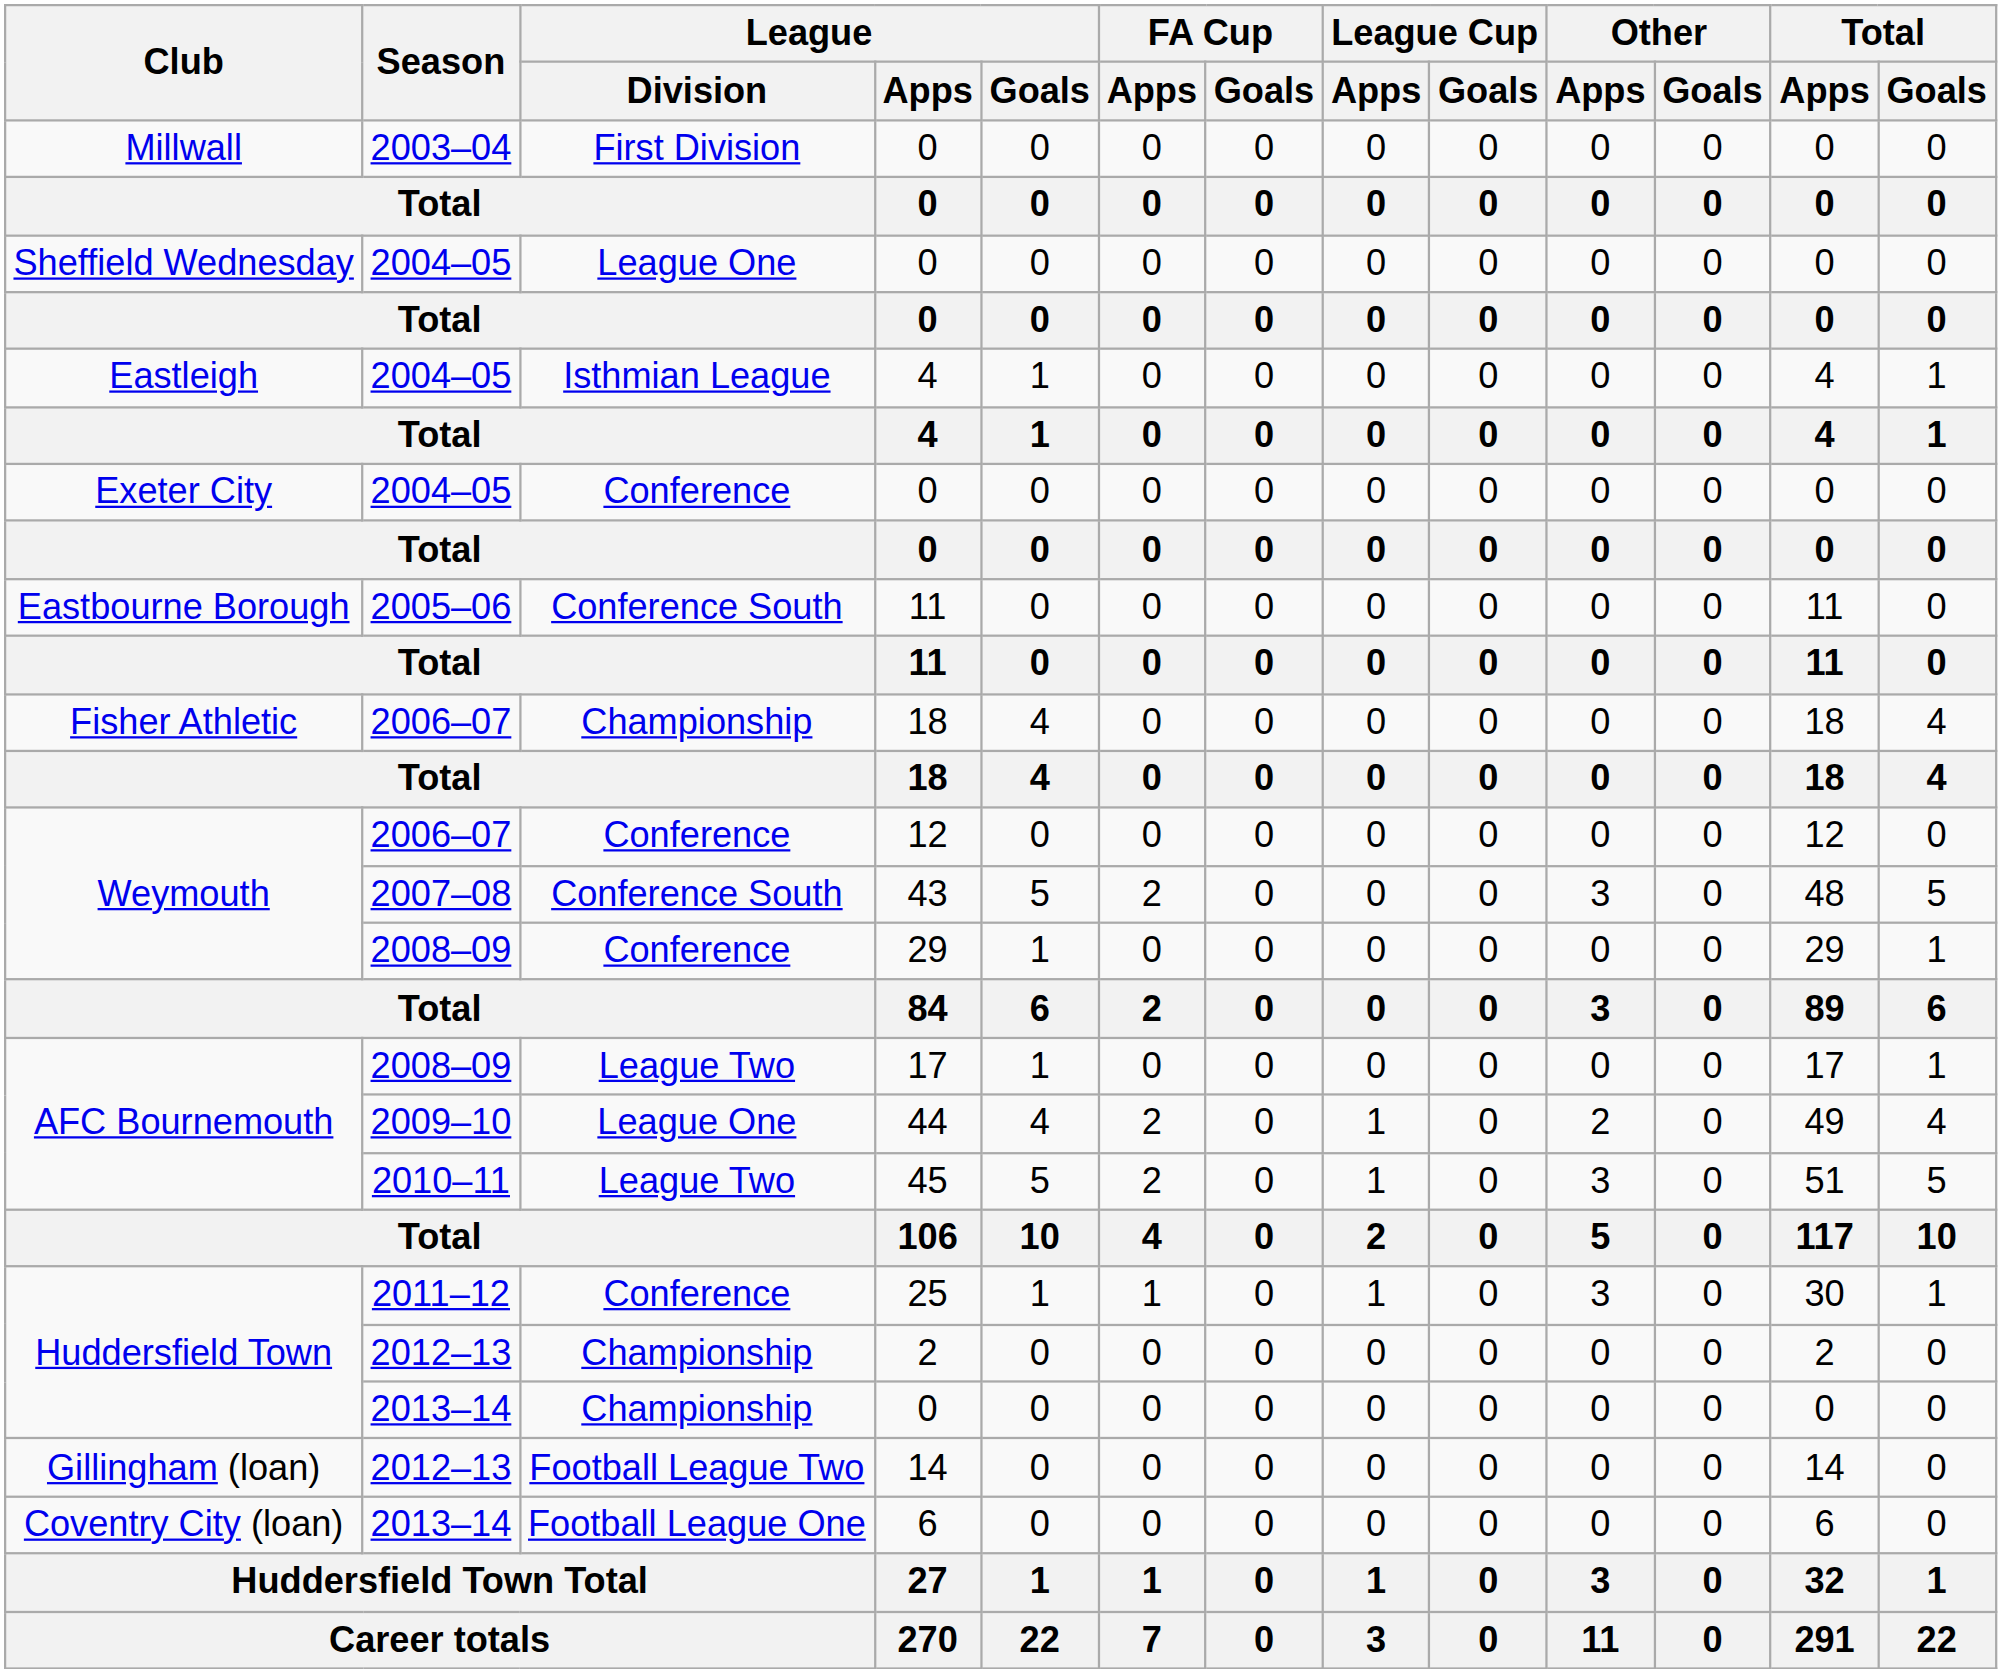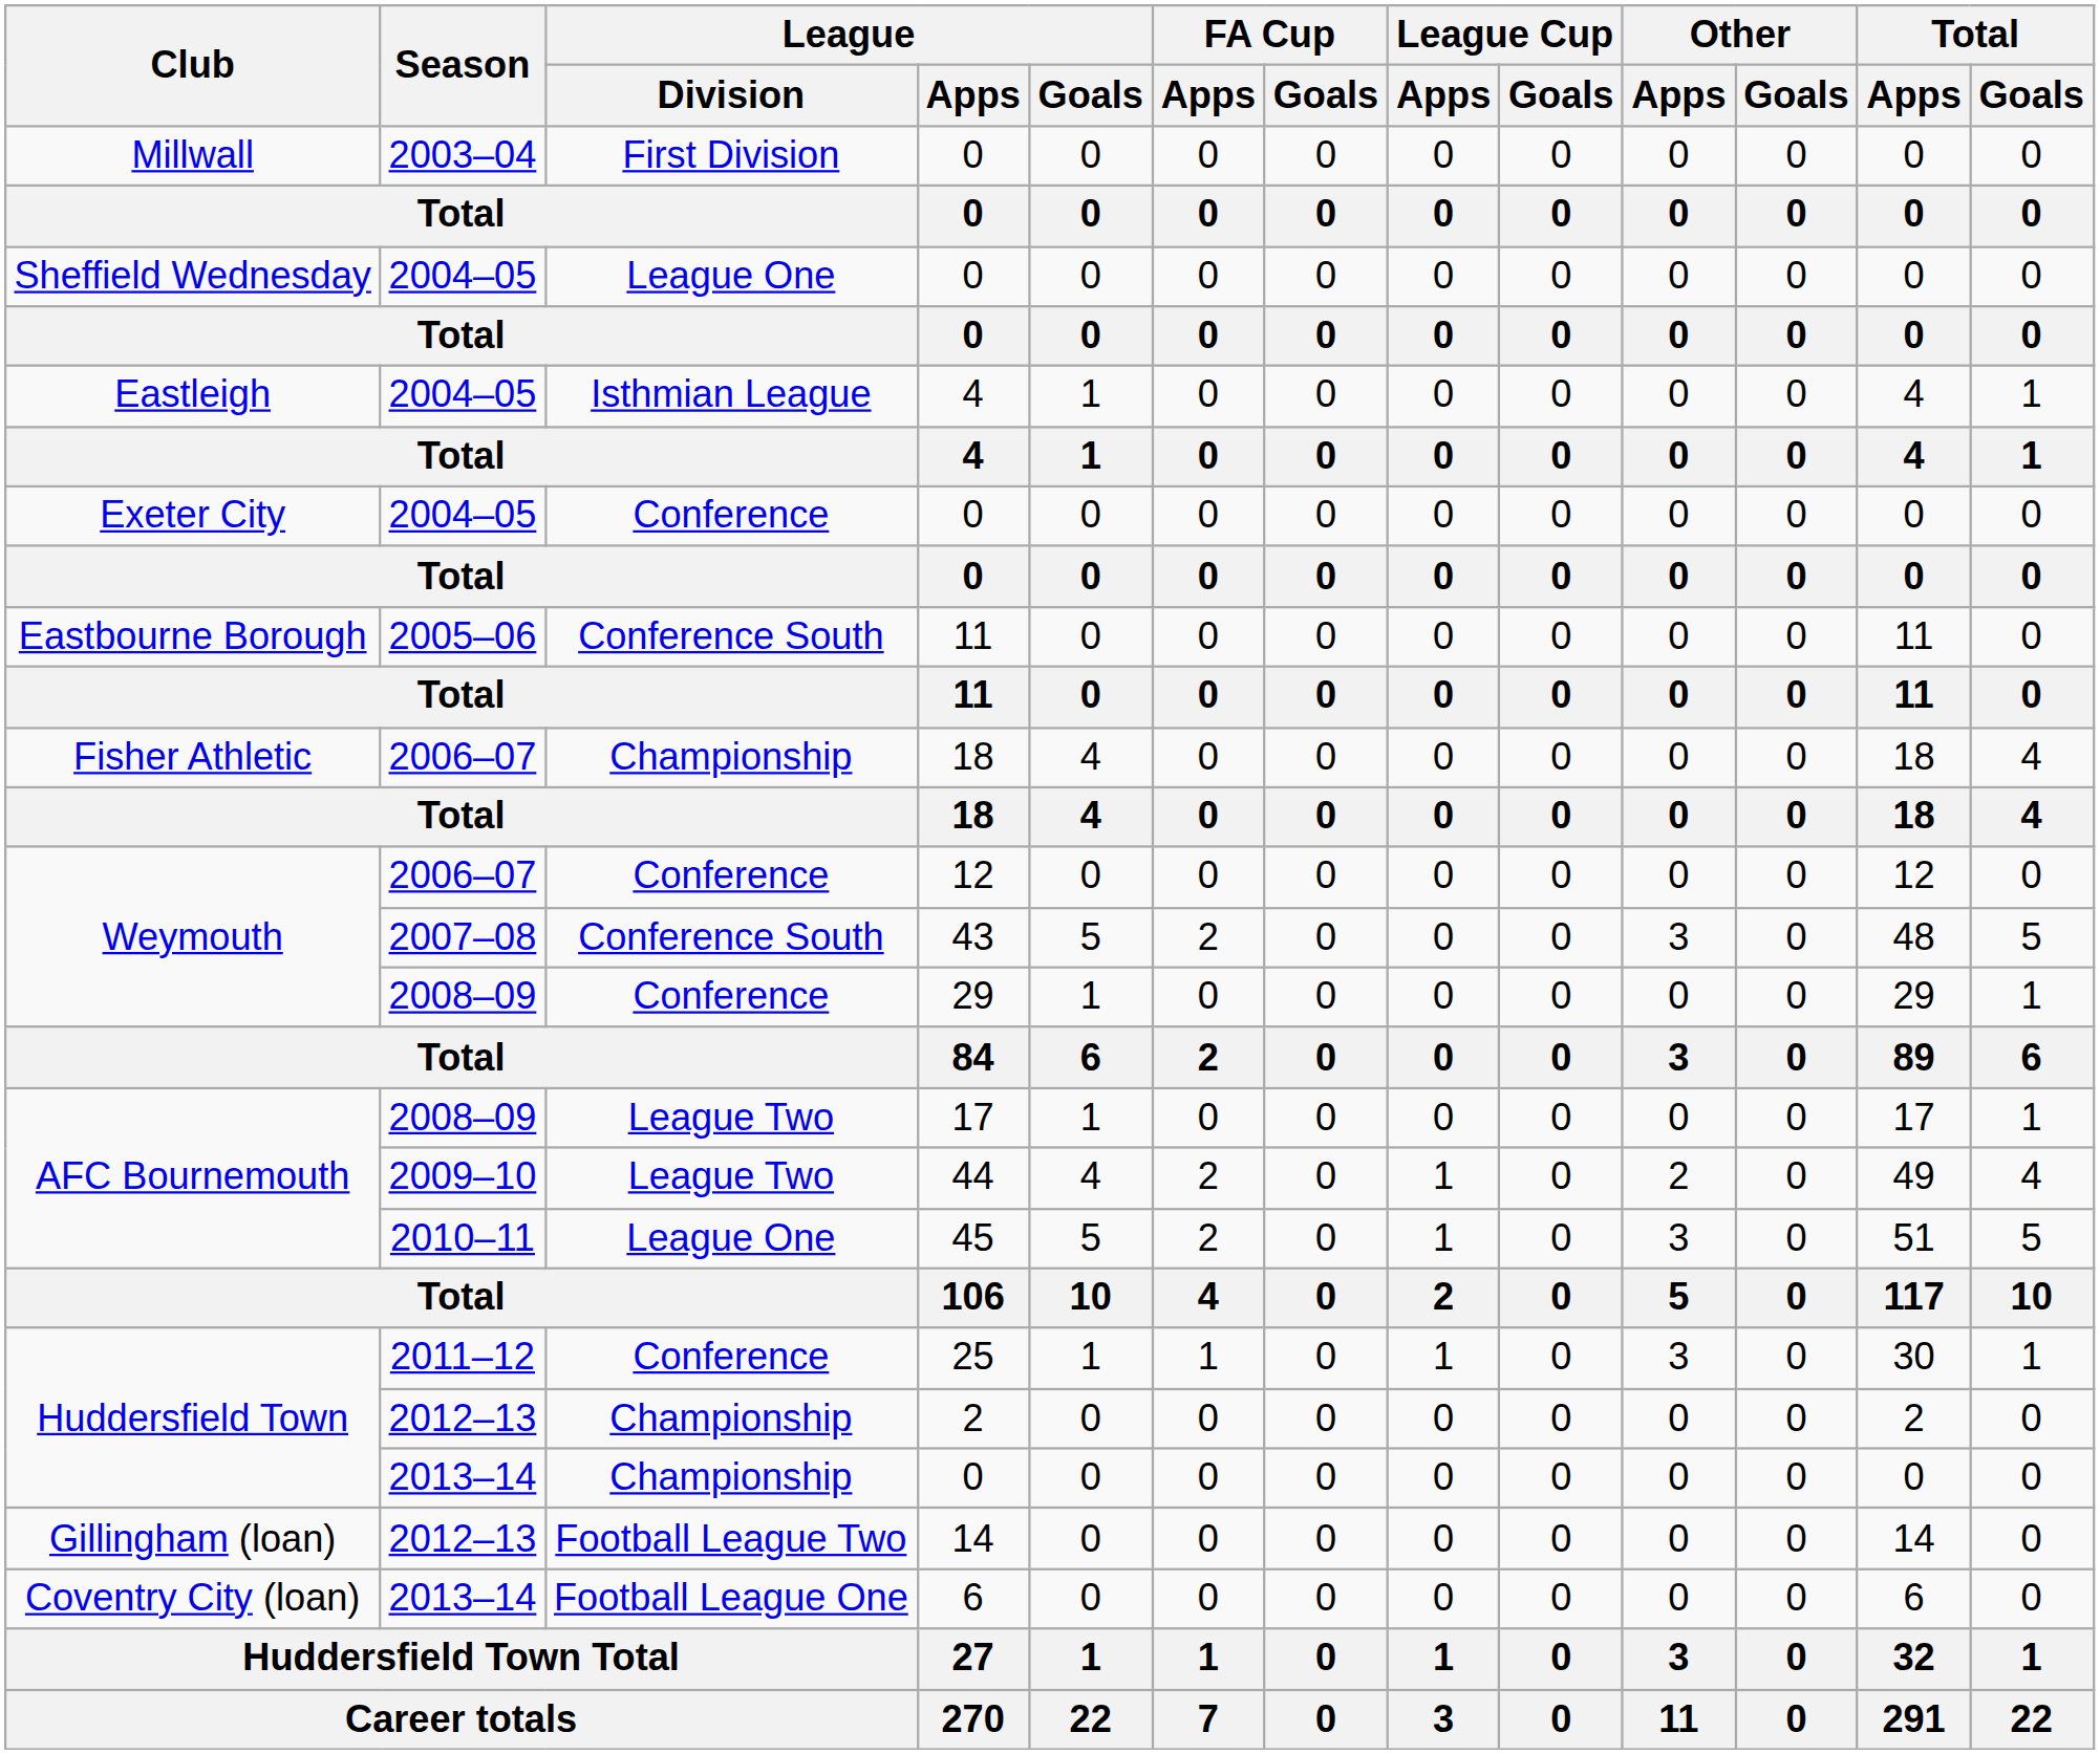 <table class="wikitable" style="text-align: center;">
 <tr>
 <th rowspan="2">Club</th>
 <th rowspan="2">Season</th>
 <th colspan="3">League</th>
 <th colspan="2">FA Cup</th>
 <th colspan="2">League Cup</th>
 <th colspan="2">Other</th>
 <th colspan="2">Total</th>
 </tr>
 <tr>
 <th>Division</th>
 <th>Apps</th>
 <th>Goals</th>
 <th>Apps</th>
 <th>Goals</th>
 <th>Apps</th>
 <th>Goals</th>
 <th>Apps</th>
 <th>Goals</th>
 <th>Apps</th>
 <th>Goals</th>
 </tr>
 <tr>
 <td rowspan="1" valign="center"><a href='#'>Millwall</a></td>
 <td><a href='#'>2003–04</a></td>
 <td><a href='#'>First Division</a></td>
 <td>0</td>
 <td>0</td>
 <td>0</td>
 <td>0</td>
 <td>0</td>
 <td>0</td>
 <td>0</td>
 <td>0</td>
 <td>0</td>
 <td>0</td>
 </tr>
 <tr>
 <th colspan="3">Total</th>
 <th>0</th>
 <th>0</th>
 <th>0</th>
 <th>0</th>
 <th>0</th>
 <th>0</th>
 <th>0</th>
 <th>0</th>
 <th>0</th>
 <th>0</th>
 </tr>
 <tr>
 <td rowspan="1" valign="center"><a href='#'>Sheffield Wednesday</a></td>
 <td><a href='#'>2004–05</a></td>
 <td><a href='#'>League One</a></td>
 <td>0</td>
 <td>0</td>
 <td>0</td>
 <td>0</td>
 <td>0</td>
 <td>0</td>
 <td>0</td>
 <td>0</td>
 <td>0</td>
 <td>0</td>
 </tr>
 <tr>
 <th colspan="3">Total</th>
 <th>0</th>
 <th>0</th>
 <th>0</th>
 <th>0</th>
 <th>0</th>
 <th>0</th>
 <th>0</th>
 <th>0</th>
 <th>0</th>
 <th>0</th>
 </tr>
 <tr>
 <td rowspan="1" valign="center"><a href='#'>Eastleigh</a></td>
 <td><a href='#'>2004–05</a></td>
 <td><a href='#'>Isthmian League</a></td>
 <td>4</td>
 <td>1</td>
 <td>0</td>
 <td>0</td>
 <td>0</td>
 <td>0</td>
 <td>0</td>
 <td>0</td>
 <td>4</td>
 <td>1</td>
 </tr>
 <tr>
 <th colspan="3">Total</th>
 <th>4</th>
 <th>1</th>
 <th>0</th>
 <th>0</th>
 <th>0</th>
 <th>0</th>
 <th>0</th>
 <th>0</th>
 <th>4</th>
 <th>1</th>
 </tr>
 <tr>
 <td rowspan="1" valign="center"><a href='#'>Exeter City</a></td>
 <td><a href='#'>2004–05</a></td>
 <td><a href='#'>Conference</a></td>
 <td>0</td>
 <td>0</td>
 <td>0</td>
 <td>0</td>
 <td>0</td>
 <td>0</td>
 <td>0</td>
 <td>0</td>
 <td>0</td>
 <td>0</td>
 </tr>
 <tr>
 <th colspan="3">Total</th>
 <th>0</th>
 <th>0</th>
 <th>0</th>
 <th>0</th>
 <th>0</th>
 <th>0</th>
 <th>0</th>
 <th>0</th>
 <th>0</th>
 <th>0</th>
 </tr>
 <tr>
 <td rowspan="1" valign="center"><a href='#'>Eastbourne Borough</a></td>
 <td><a href='#'>2005–06</a></td>
 <td><a href='#'>Conference South</a></td>
 <td>11</td>
 <td>0</td>
 <td>0</td>
 <td>0</td>
 <td>0</td>
 <td>0</td>
 <td>0</td>
 <td>0</td>
 <td>11</td>
 <td>0</td>
 </tr>
 <tr>
 <th colspan="3">Total</th>
 <th>11</th>
 <th>0</th>
 <th>0</th>
 <th>0</th>
 <th>0</th>
 <th>0</th>
 <th>0</th>
 <th>0</th>
 <th>11</th>
 <th>0</th>
 </tr>
 <tr>
 <td rowspan="1" valign="center"><a href='#'>Fisher Athletic</a></td>
 <td><a href='#'>2006–07</a></td>
 <td><a href='#'>Championship</a></td>
 <td>18</td>
 <td>4</td>
 <td>0</td>
 <td>0</td>
 <td>0</td>
 <td>0</td>
 <td>0</td>
 <td>0</td>
 <td>18</td>
 <td>4</td>
 </tr>
 <tr>
 <th colspan="3">Total</th>
 <th>18</th>
 <th>4</th>
 <th>0</th>
 <th>0</th>
 <th>0</th>
 <th>0</th>
 <th>0</th>
 <th>0</th>
 <th>18</th>
 <th>4</th>
 </tr>
 <tr>
 <td rowspan="3" valign="center"><a href='#'>Weymouth</a></td>
 <td><a href='#'>2006–07</a></td>
 <td><a href='#'>Conference</a></td>
 <td>12</td>
 <td>0</td>
 <td>0</td>
 <td>0</td>
 <td>0</td>
 <td>0</td>
 <td>0</td>
 <td>0</td>
 <td>12</td>
 <td>0</td>
 </tr>
 <tr>
 <td><a href='#'>2007–08</a></td>
 <td><a href='#'>Conference South</a></td>
 <td>43</td>
 <td>5</td>
 <td>2</td>
 <td>0</td>
 <td>0</td>
 <td>0</td>
 <td>3</td>
 <td>0</td>
 <td>48</td>
 <td>5</td>
 </tr>
 <tr>
 <td><a href='#'>2008–09</a></td>
 <td><a href='#'>Conference</a></td>
 <td>29</td>
 <td>1</td>
 <td>0</td>
 <td>0</td>
 <td>0</td>
 <td>0</td>
 <td>0</td>
 <td>0</td>
 <td>29</td>
 <td>1</td>
 </tr>
 <tr>
 <th colspan="3">Total</th>
 <th>84</th>
 <th>6</th>
 <th>2</th>
 <th>0</th>
 <th>0</th>
 <th>0</th>
 <th>3</th>
 <th>0</th>
 <th>89</th>
 <th>6</th>
 </tr>
 <tr>
 <td rowspan="3" valign="center"><a href='#'>AFC Bournemouth</a></td>
 <td><a href='#'>2008–09</a></td>
 <td><a href='#'>League Two</a></td>
 <td>17</td>
 <td>1</td>
 <td>0</td>
 <td>0</td>
 <td>0</td>
 <td>0</td>
 <td>0</td>
 <td>0</td>
 <td>17</td>
 <td>1</td>
 </tr>
 <tr>
 <td><a href='#'>2009–10</a></td>
-<td><a href='#'>League One</a></td>
+<td><a href='#'>League Two</a></td>
 <td>44</td>
 <td>4</td>
 <td>2</td>
 <td>0</td>
 <td>1</td>
 <td>0</td>
 <td>2</td>
 <td>0</td>
 <td>49</td>
 <td>4</td>
 </tr>
 <tr>
 <td><a href='#'>2010–11</a></td>
-<td><a href='#'>League Two</a></td>
+<td><a href='#'>League One</a></td>
 <td>45</td>
 <td>5</td>
 <td>2</td>
 <td>0</td>
 <td>1</td>
 <td>0</td>
 <td>3</td>
 <td>0</td>
 <td>51</td>
 <td>5</td>
 </tr>
 <tr>
 <th colspan="3">Total</th>
 <th>106</th>
 <th>10</th>
 <th>4</th>
 <th>0</th>
 <th>2</th>
 <th>0</th>
 <th>5</th>
 <th>0</th>
 <th>117</th>
 <th>10</th>
 </tr>
 <tr>
 <td rowspan="3" valign="center"><a href='#'>Huddersfield Town</a></td>
 <td><a href='#'>2011–12</a></td>
 <td><a href='#'>Conference</a></td>
 <td>25</td>
 <td>1</td>
 <td>1</td>
 <td>0</td>
 <td>1</td>
 <td>0</td>
 <td>3</td>
 <td>0</td>
 <td>30</td>
 <td>1</td>
 </tr>
 <tr>
 <td><a href='#'>2012–13</a></td>
 <td><a href='#'>Championship</a></td>
 <td>2</td>
 <td>0</td>
 <td>0</td>
 <td>0</td>
 <td>0</td>
 <td>0</td>
 <td>0</td>
 <td>0</td>
 <td>2</td>
 <td>0</td>
 </tr>
 <tr>
 <td><a href='#'>2013–14</a></td>
 <td><a href='#'>Championship</a></td>
 <td>0</td>
 <td>0</td>
 <td>0</td>
 <td>0</td>
 <td>0</td>
 <td>0</td>
 <td>0</td>
 <td>0</td>
 <td>0</td>
 <td>0</td>
 </tr>
 <tr>
 <td rowspan="1" valign="center"><a href='#'>Gillingham</a> (loan)</td>
 <td><a href='#'>2012–13</a></td>
 <td><a href='#'>Football League Two</a></td>
 <td>14</td>
 <td>0</td>
 <td>0</td>
 <td>0</td>
 <td>0</td>
 <td>0</td>
 <td>0</td>
 <td>0</td>
 <td>14</td>
 <td>0</td>
 </tr>
 <tr>
 <td rowspan="1" valign="center"><a href='#'>Coventry City</a> (loan)</td>
 <td><a href='#'>2013–14</a></td>
 <td><a href='#'>Football League One</a></td>
 <td>6</td>
 <td>0</td>
 <td>0</td>
 <td>0</td>
 <td>0</td>
 <td>0</td>
 <td>0</td>
 <td>0</td>
 <td>6</td>
 <td>0</td>
 </tr>
 <tr>
 <th colspan="3">Huddersfield Town Total</th>
 <th>27</th>
 <th>1</th>
 <th>1</th>
 <th>0</th>
 <th>1</th>
 <th>0</th>
 <th>3</th>
 <th>0</th>
 <th>32</th>
 <th>1</th>
 </tr>
 <tr>
 <th colspan="3">Career totals</th>
 <th>270</th>
 <th>22</th>
 <th>7</th>
 <th>0</th>
 <th>3</th>
 <th>0</th>
 <th>11</th>
 <th>0</th>
 <th>291</th>
 <th>22</th>
 </tr>
 </table>
